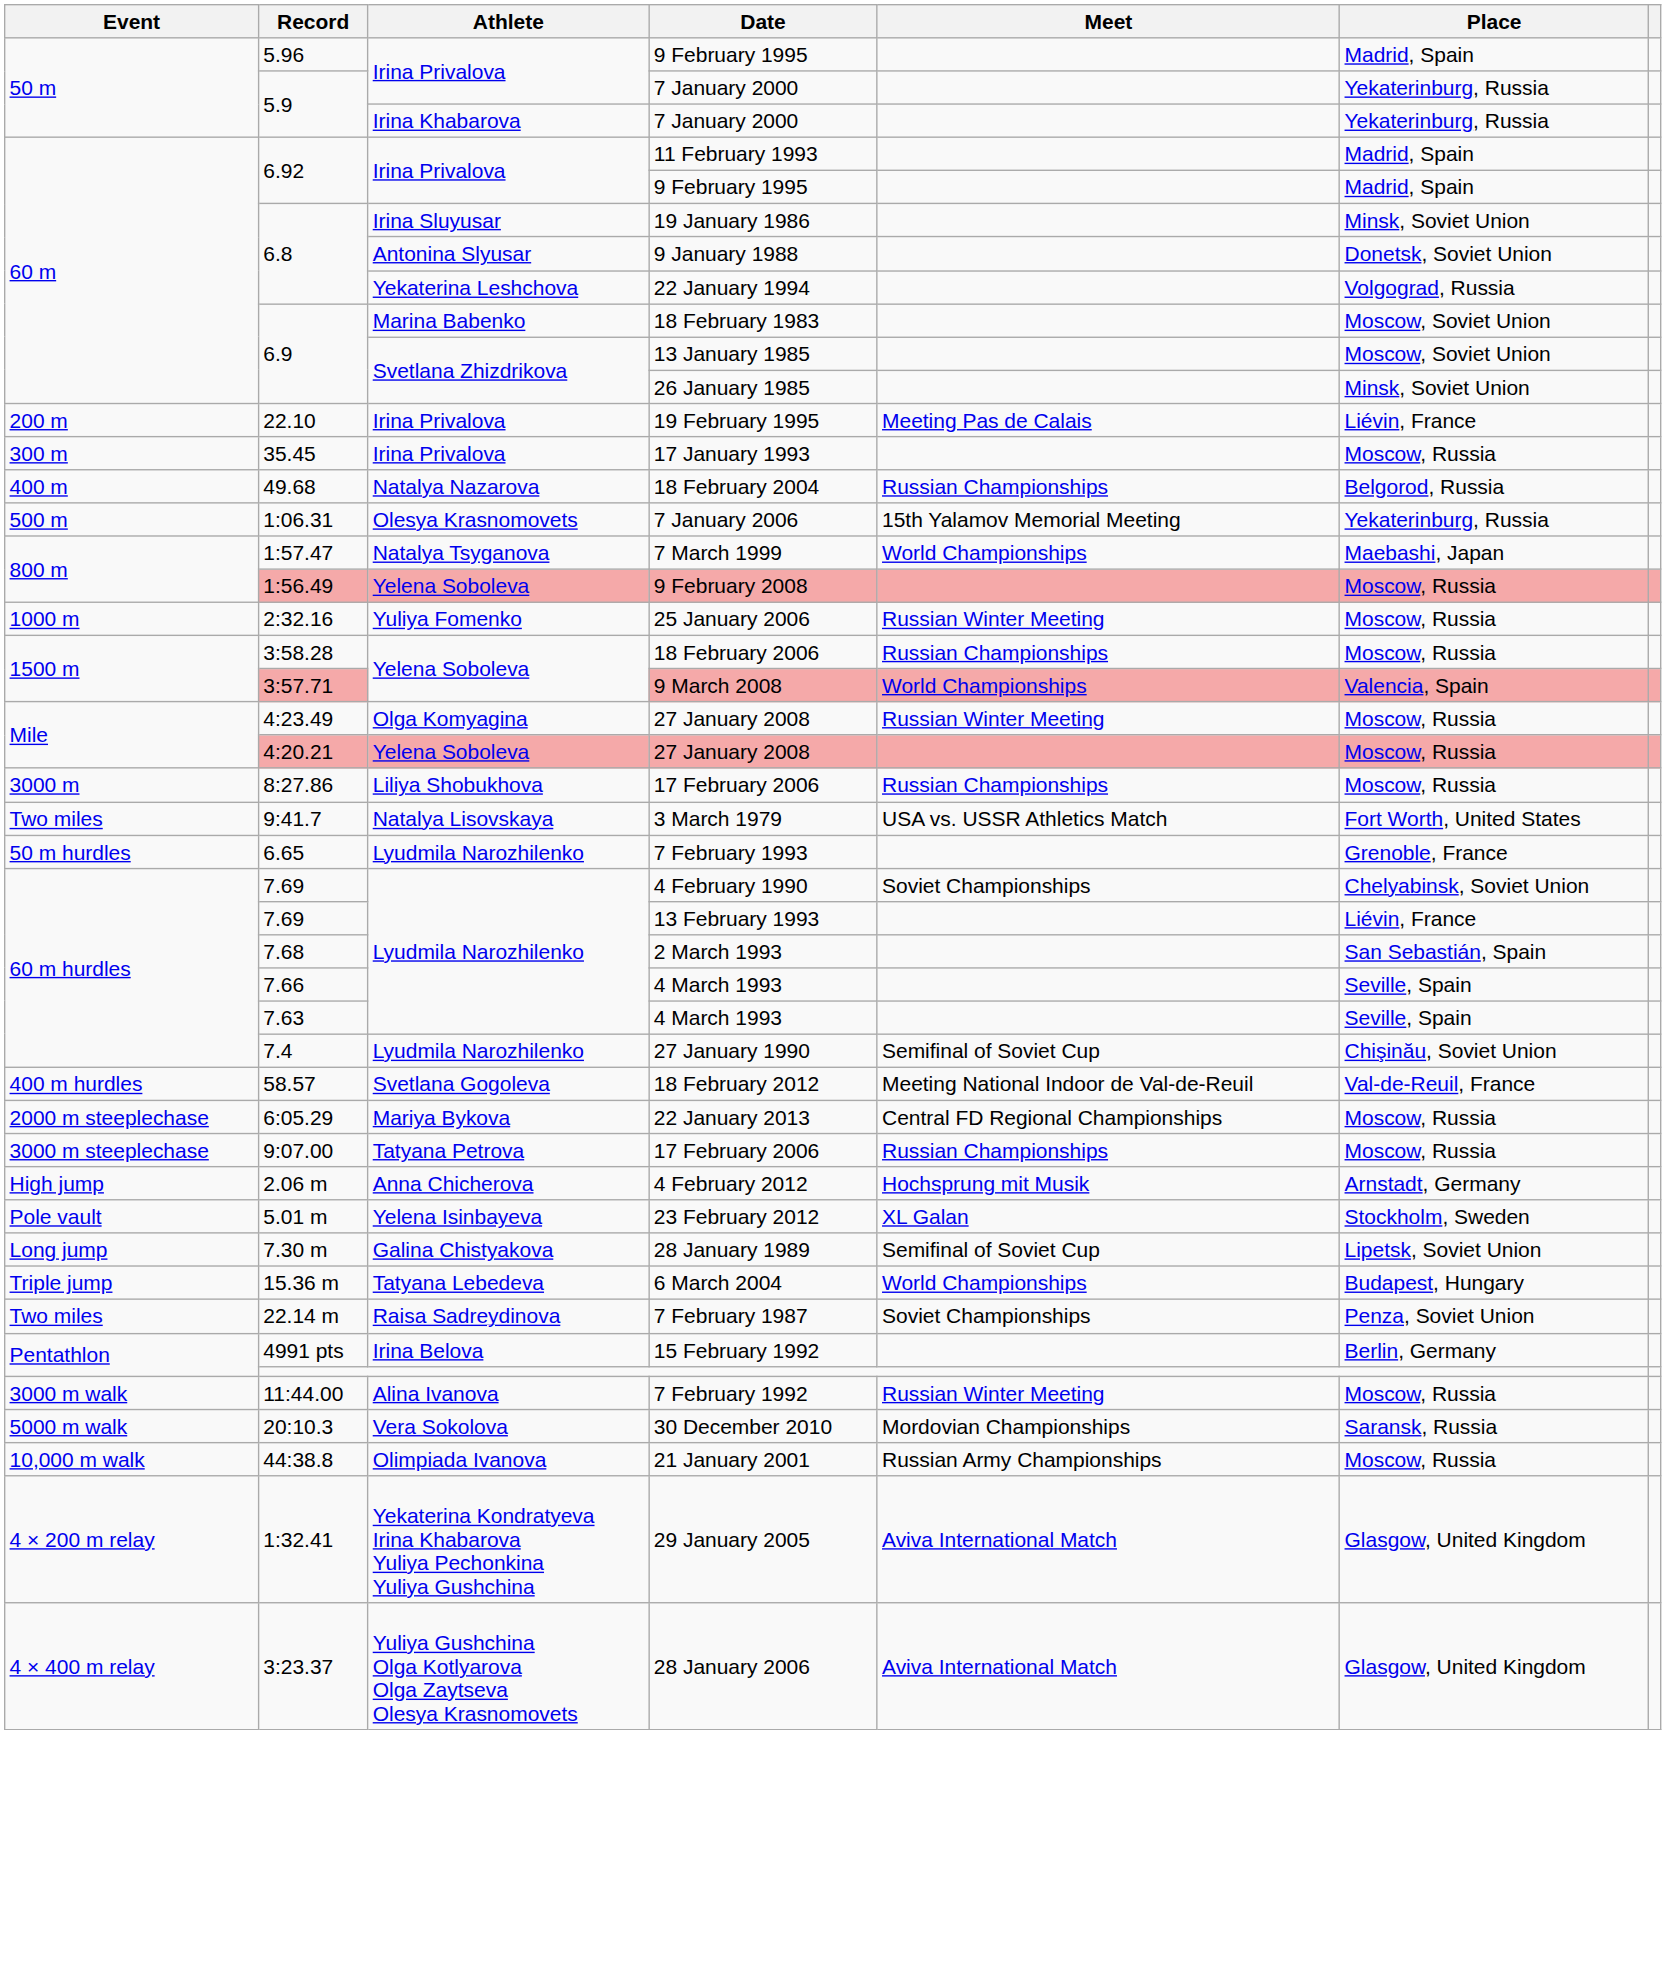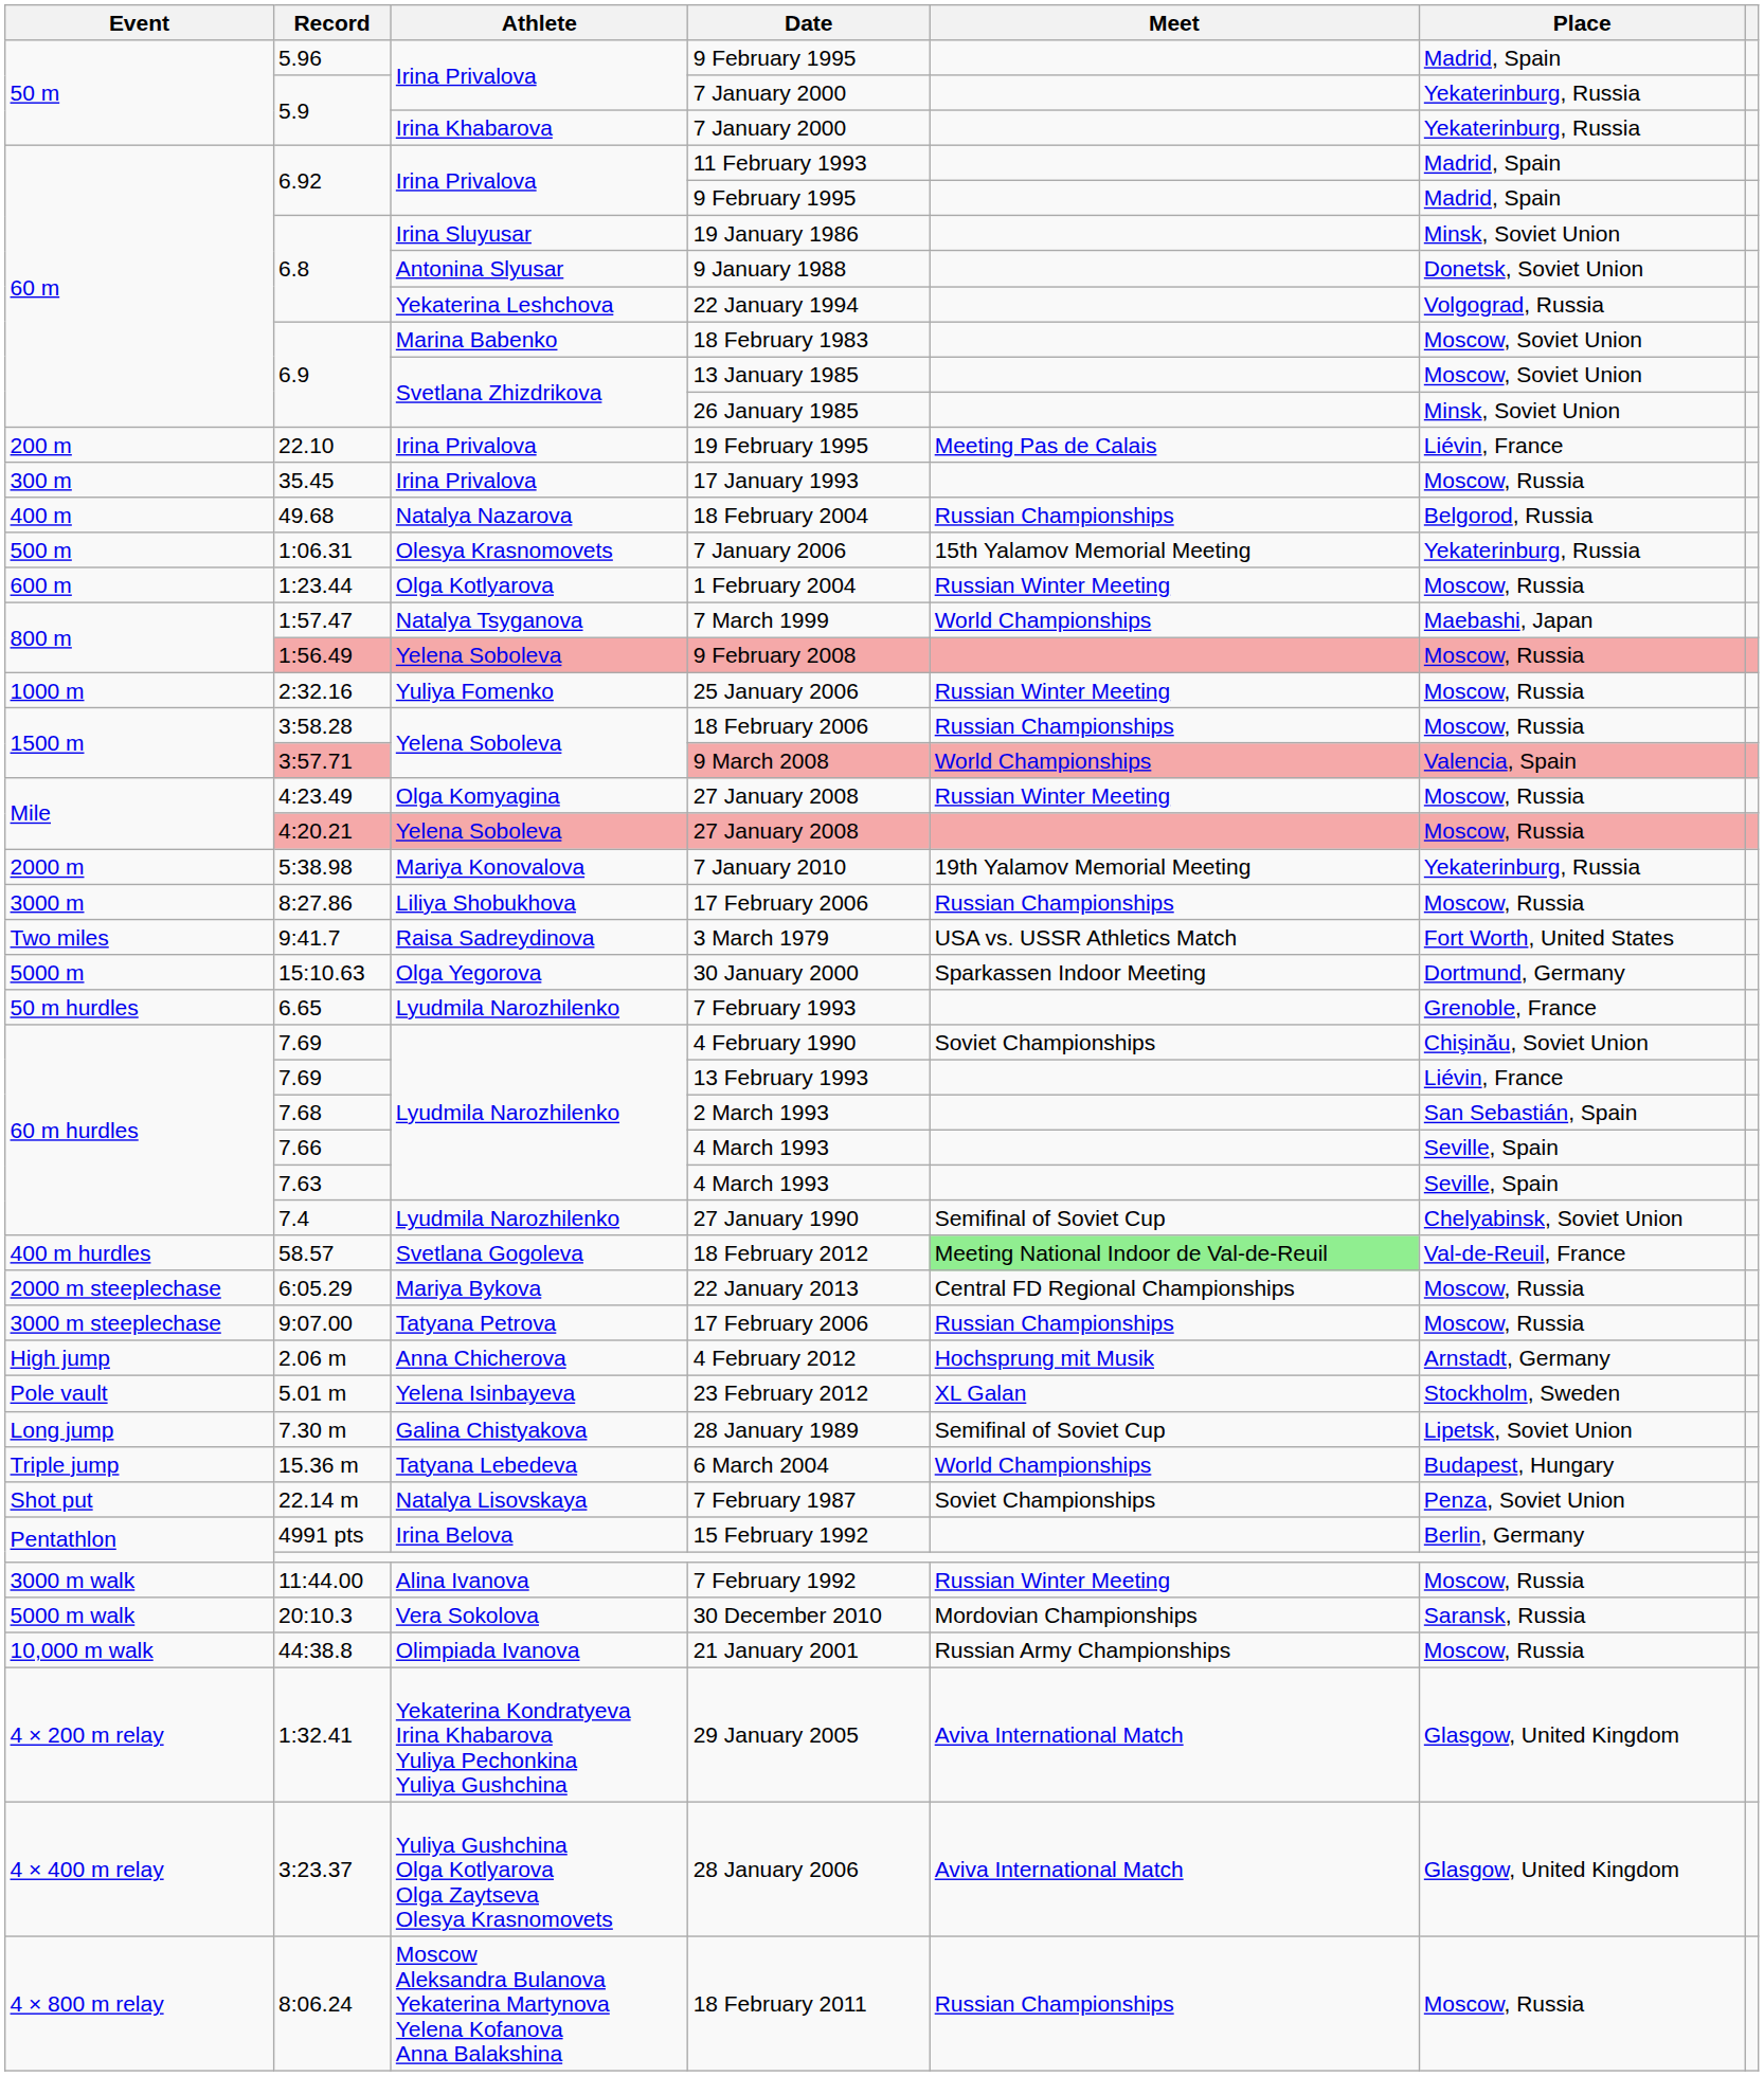 <table class="wikitable" style="font-size:95%; width: 95%;">
 <tr>
 <th>Event</th>
 <th>Record</th>
 <th>Athlete</th>
 <th>Date</th>
 <th>Meet</th>
 <th>Place</th>
 <th></th>
 </tr>
 <tr>
 <td rowspan=3><a href='#'>50 m</a></td>
 <td>5.96</td>
 <td rowspan=2><a href='#'>Irina Privalova</a></td>
 <td>9 February 1995</td>
 <td></td>
 <td><a href='#'>Madrid</a>, Spain</td>
 <td></td>
 </tr>
 <tr>
 <td rowspan=2>5.9 </td>
 <td>7 January 2000</td>
 <td></td>
 <td><a href='#'>Yekaterinburg</a>, Russia</td>
 <td></td>
 </tr>
 <tr>
 <td><a href='#'>Irina Khabarova</a></td>
 <td>7 January 2000</td>
 <td></td>
 <td><a href='#'>Yekaterinburg</a>, Russia</td>
 <td></td>
 </tr>
 <tr>
 <td rowspan=8><a href='#'>60 m</a></td>
 <td rowspan=2>6.92</td>
 <td rowspan=2><a href='#'>Irina Privalova</a></td>
 <td>11 February 1993</td>
 <td></td>
 <td><a href='#'>Madrid</a>, Spain</td>
 <td></td>
 </tr>
 <tr>
 <td>9 February 1995</td>
 <td></td>
 <td><a href='#'>Madrid</a>, Spain</td>
 <td></td>
 </tr>
 <tr>
 <td rowspan=3>6.8 </td>
 <td><a href='#'>Irina Sluyusar</a></td>
 <td>19 January 1986</td>
 <td></td>
 <td><a href='#'>Minsk</a>, Soviet Union</td>
 <td></td>
 </tr>
 <tr>
 <td><a href='#'>Antonina Slyusar</a></td>
 <td>9 January 1988</td>
 <td></td>
 <td><a href='#'>Donetsk</a>, Soviet Union</td>
 <td></td>
 </tr>
 <tr>
 <td><a href='#'>Yekaterina Leshchova</a></td>
 <td>22 January 1994</td>
 <td></td>
 <td><a href='#'>Volgograd</a>, Russia</td>
 <td></td>
 </tr>
 <tr>
 <td rowspan=3>6.9 </td>
 <td><a href='#'>Marina Babenko</a></td>
 <td>18 February 1983</td>
 <td></td>
 <td><a href='#'>Moscow</a>, Soviet Union</td>
 <td></td>
 </tr>
 <tr>
 <td rowspan=2><a href='#'>Svetlana Zhizdrikova</a></td>
 <td>13 January 1985</td>
 <td></td>
 <td><a href='#'>Moscow</a>, Soviet Union</td>
 <td></td>
 </tr>
 <tr>
 <td>26 January 1985</td>
 <td></td>
 <td><a href='#'>Minsk</a>, Soviet Union</td>
 <td></td>
 </tr>
 <tr>
 <td><a href='#'>200 m</a></td>
 <td>22.10</td>
 <td><a href='#'>Irina Privalova</a></td>
 <td>19 February 1995</td>
 <td><a href='#'>Meeting Pas de Calais</a></td>
 <td><a href='#'>Liévin</a>, France</td>
 <td></td>
 </tr>
 <tr>
 <td><a href='#'>300 m</a></td>
 <td>35.45</td>
 <td><a href='#'>Irina Privalova</a></td>
 <td>17 January 1993</td>
 <td></td>
 <td><a href='#'>Moscow</a>, Russia</td>
 <td></td>
 </tr>
 <tr>
 <td><a href='#'>400 m</a></td>
 <td>49.68</td>
 <td><a href='#'>Natalya Nazarova</a></td>
 <td>18 February 2004</td>
 <td><a href='#'>Russian Championships</a></td>
 <td> <a href='#'>Belgorod</a>, Russia</td>
 <td></td>
 </tr>
 <tr>
 <td><a href='#'>500 m</a></td>
 <td>1:06.31 </td>
 <td><a href='#'>Olesya Krasnomovets</a></td>
 <td>7 January 2006</td>
 <td>15th Yalamov Memorial Meeting</td>
 <td><a href='#'>Yekaterinburg</a>, Russia</td>
 <td></td>
 </tr>
 <tr>
+<td><a href='#'>600 m</a></td>
+<td>1:23.44 </td>
+<td><a href='#'>Olga Kotlyarova</a></td>
+<td>1 February 2004</td>
+<td><a href='#'>Russian Winter Meeting</a></td>
+<td><a href='#'>Moscow</a>, Russia</td>
+<td></td>
+</tr>
+<tr>
 <td rowspan=2><a href='#'>800 m</a></td>
 <td>1:57.47</td>
 <td><a href='#'>Natalya Tsyganova</a></td>
 <td>7 March 1999</td>
 <td><a href='#'>World Championships</a></td>
 <td><a href='#'>Maebashi</a>, Japan</td>
 <td></td>
 </tr>
 <tr bgcolor=#F5A9A9>
 <td>1:56.49 </td>
 <td><a href='#'>Yelena Soboleva</a></td>
 <td>9 February 2008</td>
 <td></td>
 <td><a href='#'>Moscow</a>, Russia</td>
 <td></td>
 </tr>
 <tr>
 <td><a href='#'>1000 m</a></td>
 <td>2:32.16</td>
 <td><a href='#'>Yuliya Fomenko</a></td>
 <td>25 January 2006</td>
 <td><a href='#'>Russian Winter Meeting</a></td>
 <td><a href='#'>Moscow</a>, Russia</td>
 <td></td>
 </tr>
 <tr>
 <td rowspan=2><a href='#'>1500 m</a></td>
 <td>3:58.28</td>
 <td rowspan=2><a href='#'>Yelena Soboleva</a></td>
 <td>18 February 2006</td>
 <td><a href='#'>Russian Championships</a></td>
 <td><a href='#'>Moscow</a>, Russia</td>
 <td></td>
 </tr>
 <tr bgcolor=#F5A9A9>
 <td>3:57.71 </td>
 <td>9 March 2008</td>
 <td><a href='#'>World Championships</a></td>
 <td><a href='#'>Valencia</a>, Spain</td>
 <td></td>
 </tr>
 <tr>
 <td rowspan=2><a href='#'>Mile</a></td>
 <td>4:23.49</td>
 <td><a href='#'>Olga Komyagina</a></td>
 <td>27 January 2008</td>
 <td><a href='#'>Russian Winter Meeting</a></td>
 <td><a href='#'>Moscow</a>, Russia</td>
 <td></td>
 </tr>
 <tr bgcolor=#F5A9A9>
 <td>4:20.21 </td>
 <td><a href='#'>Yelena Soboleva</a></td>
 <td>27 January 2008</td>
 <td></td>
 <td><a href='#'>Moscow</a>, Russia</td>
 <td></td>
 </tr>
 <tr>
+<td><a href='#'>2000 m</a></td>
+<td>5:38.98</td>
+<td><a href='#'>Mariya Konovalova</a></td>
+<td>7 January 2010</td>
+<td>19th Yalamov Memorial Meeting</td>
+<td><a href='#'>Yekaterinburg</a>, Russia</td>
+<td></td>
+</tr>
+<tr>
 <td><a href='#'>3000 m</a></td>
 <td>8:27.86</td>
 <td><a href='#'>Liliya Shobukhova</a></td>
 <td>17 February 2006</td>
 <td><a href='#'>Russian Championships</a></td>
 <td><a href='#'>Moscow</a>, Russia</td>
 <td></td>
 </tr>
 <tr>
 <td><a href='#'>Two miles</a></td>
 <td>9:41.7 </td>
-<td><a href='#'>Natalya Lisovskaya</a></td>
+<td><a href='#'>Raisa Sadreydinova</a></td>
 <td>3 March 1979</td>
 <td>USA vs. USSR Athletics Match</td>
 <td><a href='#'>Fort Worth</a>, United States</td>
+<td></td>
+</tr>
+<tr>
+<td><a href='#'>5000 m</a></td>
+<td>15:10.63</td>
+<td><a href='#'>Olga Yegorova</a></td>
+<td>30 January 2000</td>
+<td>Sparkassen Indoor Meeting</td>
+<td><a href='#'>Dortmund</a>, Germany</td>
 <td></td>
 </tr>
 <tr>
 <td><a href='#'>50 m hurdles</a></td>
 <td>6.65</td>
 <td><a href='#'>Lyudmila Narozhilenko</a></td>
 <td>7 February 1993</td>
 <td></td>
 <td><a href='#'>Grenoble</a>, France</td>
 <td></td>
 </tr>
 <tr>
 <td rowspan=6><a href='#'>60 m hurdles</a></td>
 <td>7.69</td>
 <td rowspan=5><a href='#'>Lyudmila Narozhilenko</a></td>
 <td>4 February 1990</td>
 <td>Soviet Championships</td>
-<td><a href='#'>Chelyabinsk</a>, Soviet Union</td>
+<td> <a href='#'>Chişinău</a>, Soviet Union</td>
 <td></td>
 </tr>
 <tr>
 <td>7.69 </td>
 <td>13 February 1993</td>
 <td></td>
 <td><a href='#'>Liévin</a>, France</td>
 <td></td>
 </tr>
 <tr>
 <td>7.68 </td>
 <td>2 March 1993</td>
 <td></td>
 <td><a href='#'>San Sebastián</a>, Spain</td>
 <td></td>
 </tr>
 <tr>
 <td>7.66 </td>
 <td>4 March 1993</td>
 <td></td>
 <td><a href='#'>Seville</a>, Spain</td>
 <td></td>
 </tr>
 <tr>
 <td>7.63 </td>
 <td>4 March 1993</td>
 <td></td>
 <td><a href='#'>Seville</a>, Spain</td>
 <td></td>
 </tr>
 <tr>
 <td>7.4 </td>
 <td><a href='#'>Lyudmila Narozhilenko</a></td>
 <td>27 January 1990</td>
 <td>Semifinal of Soviet Cup</td>
-<td> <a href='#'>Chişinău</a>, Soviet Union</td>
+<td><a href='#'>Chelyabinsk</a>, Soviet Union</td>
 <td></td>
 </tr>
 <tr>
 <td><a href='#'>400 m hurdles</a></td>
 <td>58.57</td>
 <td><a href='#'>Svetlana Gogoleva</a></td>
 <td>18 February 2012</td>
-<td>Meeting National Indoor de Val-de-Reuil</td>
+<td style="background: lightgreen;">Meeting National Indoor de Val-de-Reuil</td>
 <td> <a href='#'>Val-de-Reuil</a>, France</td>
 <td></td>
 </tr>
 <tr>
 <td><a href='#'>2000 m steeplechase</a></td>
 <td>6:05.29 </td>
 <td><a href='#'>Mariya Bykova</a></td>
 <td>22 January 2013</td>
 <td>Central FD Regional Championships</td>
 <td><a href='#'>Moscow</a>, Russia</td>
 <td></td>
 </tr>
 <tr>
 <td><a href='#'>3000 m steeplechase</a></td>
 <td>9:07.00 </td>
 <td><a href='#'>Tatyana Petrova</a></td>
 <td>17 February 2006</td>
 <td><a href='#'>Russian Championships</a></td>
 <td><a href='#'>Moscow</a>, Russia</td>
 <td></td>
 </tr>
 <tr>
 <td><a href='#'>High jump</a></td>
 <td>2.06 m</td>
 <td><a href='#'>Anna Chicherova</a></td>
 <td>4 February 2012</td>
 <td><a href='#'>Hochsprung mit Musik</a></td>
 <td> <a href='#'>Arnstadt</a>, Germany</td>
 <td></td>
 </tr>
 <tr>
 <td><a href='#'>Pole vault</a></td>
 <td>5.01 m</td>
 <td><a href='#'>Yelena Isinbayeva</a></td>
 <td>23 February 2012</td>
 <td><a href='#'>XL Galan</a></td>
 <td> <a href='#'>Stockholm</a>, Sweden</td>
 <td></td>
 </tr>
 <tr>
 <td><a href='#'>Long jump</a></td>
 <td>7.30 m</td>
 <td><a href='#'>Galina Chistyakova</a></td>
 <td>28 January 1989</td>
 <td>Semifinal of Soviet Cup</td>
 <td> <a href='#'>Lipetsk</a>, Soviet Union</td>
 <td></td>
 </tr>
 <tr>
 <td><a href='#'>Triple jump</a></td>
 <td>15.36 m</td>
 <td><a href='#'>Tatyana Lebedeva</a></td>
 <td>6 March 2004</td>
 <td><a href='#'>World Championships</a></td>
 <td> <a href='#'>Budapest</a>, Hungary</td>
 <td></td>
 </tr>
 <tr>
-<td><a href='#'>Two miles</a></td>
+<td><a href='#'>Shot put</a></td>
 <td>22.14 m</td>
-<td><a href='#'>Raisa Sadreydinova</a></td>
+<td><a href='#'>Natalya Lisovskaya</a></td>
 <td>7 February 1987</td>
 <td>Soviet Championships</td>
 <td> <a href='#'>Penza</a>, Soviet Union</td>
 <td></td>
 </tr>
 <tr>
 <td rowspan=2><a href='#'>Pentathlon</a></td>
 <td>4991 pts</td>
 <td><a href='#'>Irina Belova</a></td>
 <td>15 February 1992</td>
 <td></td>
 <td> <a href='#'>Berlin</a>, Germany</td>
 <td></td>
 </tr>
 <tr>
 <td colspan=5></td>
 <td></td>
 </tr>
 <tr>
 <td><a href='#'>3000 m walk</a></td>
 <td>11:44.00</td>
 <td><a href='#'>Alina Ivanova</a></td>
 <td>7 February 1992</td>
 <td><a href='#'>Russian Winter Meeting</a></td>
 <td> <a href='#'>Moscow</a>, Russia</td>
 <td></td>
 </tr>
 <tr>
 <td><a href='#'>5000 m walk</a></td>
 <td>20:10.3 </td>
 <td><a href='#'>Vera Sokolova</a></td>
 <td>30 December 2010</td>
 <td>Mordovian Championships</td>
 <td> <a href='#'>Saransk</a>, Russia</td>
 <td></td>
 </tr>
 <tr>
 <td><a href='#'>10,000 m walk</a></td>
 <td>44:38.8</td>
 <td><a href='#'>Olimpiada Ivanova</a></td>
 <td>21 January 2001</td>
 <td>Russian Army Championships</td>
 <td> <a href='#'>Moscow</a>, Russia</td>
 <td></td>
 </tr>
 <tr>
 <td><a href='#'>4 × 200 m relay</a></td>
 <td>1:32.41</td>
 <td><br><a href='#'>Yekaterina Kondratyeva</a><br><a href='#'>Irina Khabarova</a><br><a href='#'>Yuliya Pechonkina</a><br><a href='#'>Yuliya Gushchina</a></td>
 <td>29 January 2005</td>
 <td><a href='#'>Aviva International Match</a></td>
 <td> <a href='#'>Glasgow</a>, United Kingdom</td>
 <td></td>
 </tr>
 <tr>
 <td><a href='#'>4 × 400 m relay</a></td>
 <td>3:23.37</td>
 <td><br><a href='#'>Yuliya Gushchina</a><br><a href='#'>Olga Kotlyarova</a><br><a href='#'>Olga Zaytseva</a><br><a href='#'>Olesya Krasnomovets</a></td>
 <td>28 January 2006</td>
 <td><a href='#'>Aviva International Match</a></td>
 <td> <a href='#'>Glasgow</a>, United Kingdom</td>
 <td></td>
 </tr>
+<tr>
+<td><a href='#'>4 × 800 m relay</a></td>
+<td>8:06.24</td>
+<td> <a href='#'>Moscow</a><br><a href='#'>Aleksandra Bulanova</a><br><a href='#'>Yekaterina Martynova</a><br><a href='#'>Yelena Kofanova</a><br><a href='#'>Anna Balakshina</a></td>
+<td>18 February 2011</td>
+<td><a href='#'>Russian Championships</a></td>
+<td><a href='#'>Moscow</a>, Russia</td>
+<td></td>
+</tr>
 </table>
